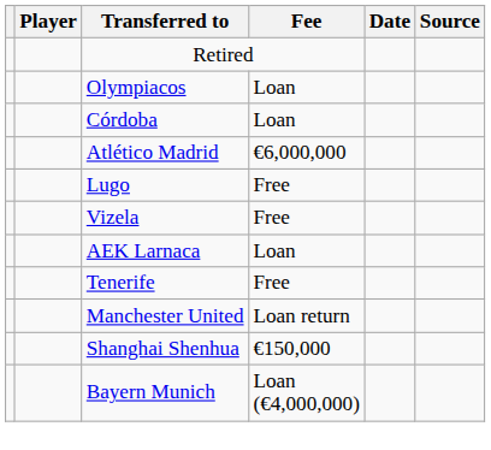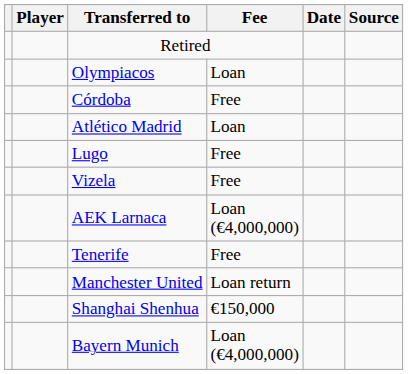 <table class="wikitable plainrowheaders sortable">
 <tr>
 <th></th>
 <th scope="col">Player</th>
 <th>Transferred to</th>
 <th style="width: 65px;">Fee</th>
 <th scope="col">Date</th>
 <th scope="col">Source</th>
 </tr>
 <tr>
 <td align="center"></td>
 <td></td>
 <td colspan="2" style="text-align: center;">Retired</td>
 <td></td>
 <td></td>
 </tr>
 <tr>
 <td align="center"></td>
 <td></td>
 <td> <a href='#'>Olympiacos</a></td>
 <td>Loan</td>
 <td></td>
 <td></td>
 </tr>
 <tr>
 <td align="center"></td>
 <td></td>
 <td> <a href='#'>Córdoba</a></td>
-<td>Loan</td>
+<td>Free</td>
 <td></td>
 <td></td>
 </tr>
 <tr>
 <td align="center"></td>
 <td></td>
 <td> <a href='#'>Atlético Madrid</a></td>
-<td>€6,000,000</td>
+<td>Loan</td>
 <td></td>
 <td></td>
 </tr>
 <tr>
 <td align="center"></td>
 <td></td>
 <td> <a href='#'>Lugo</a></td>
 <td>Free</td>
 <td></td>
 <td></td>
 </tr>
 <tr>
 <td align="center"></td>
 <td></td>
 <td> <a href='#'>Vizela</a></td>
 <td>Free</td>
 <td></td>
 <td></td>
 </tr>
 <tr>
 <td align="center"></td>
 <td></td>
 <td> <a href='#'>AEK Larnaca</a></td>
-<td>Loan</td>
+<td>Loan (€4,000,000)</td>
 <td></td>
 <td></td>
 </tr>
 <tr>
 <td align="center"></td>
 <td></td>
 <td> <a href='#'>Tenerife</a></td>
 <td>Free</td>
 <td></td>
 <td></td>
 </tr>
 <tr>
 <td align="center"></td>
 <td></td>
 <td> <a href='#'>Manchester United</a></td>
 <td>Loan return</td>
 <td></td>
 <td></td>
 </tr>
 <tr>
 <td align="center"></td>
 <td></td>
 <td> <a href='#'>Shanghai Shenhua</a></td>
 <td>€150,000</td>
 <td></td>
 <td></td>
 </tr>
 <tr>
 <td align="center"></td>
 <td></td>
 <td> <a href='#'>Bayern Munich</a></td>
 <td>Loan (€4,000,000)</td>
 <td></td>
 <td></td>
 </tr>
 </table>
